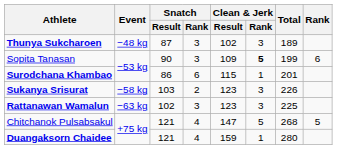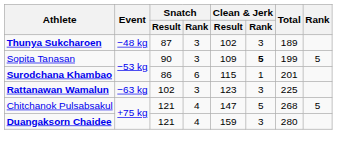 <table class="wikitable" style="font-size:90%">
 <tr>
 <th rowspan="2">Athlete</th>
 <th rowspan="2">Event</th>
 <th colspan="2">Snatch</th>
 <th colspan="2">Clean & Jerk</th>
 <th rowspan="2">Total</th>
 <th rowspan="2">Rank</th>
 </tr>
 <tr style="font-size:95%">
 <th>Result</th>
 <th>Rank</th>
 <th>Result</th>
 <th>Rank</th>
 </tr>
 <tr align=center>
 <td align=left><strong><a href='#'>Thunya Sukcharoen</a></strong></td>
 <td align=left><a href='#'>−48 kg</a></td>
 <td>87</td>
 <td>3</td>
 <td>102</td>
 <td>3</td>
 <td>189</td>
 <td></td>
 </tr>
 <tr align=center>
 <td align=left><a href='#'>Sopita Tanasan</a></td>
 <td align=left rowspan=2><a href='#'>−53 kg</a></td>
 <td>90</td>
 <td>3</td>
 <td>109</td>
 <td><strong>5</strong></td>
 <td>199</td>
-<td>6</td>
+<td>5</td>
 </tr>
 <tr align=center>
 <td align=left><strong><a href='#'>Surodchana Khambao</a></strong></td>
 <td>86</td>
 <td>6</td>
 <td>115</td>
 <td>1</td>
 <td>201</td>
-<td></td>
-</tr>
-<tr align=center>
-<td align=left><strong><a href='#'>Sukanya Srisurat</a></strong></td>
-<td align=left><a href='#'>−58 kg</a></td>
-<td>103</td>
-<td>2</td>
-<td>123</td>
-<td>3</td>
-<td>226</td>
 <td></td>
 </tr>
 <tr align=center>
 <td align=left><strong><a href='#'>Rattanawan Wamalun</a></strong></td>
 <td align=left><a href='#'>−63 kg</a></td>
 <td>102</td>
 <td>3</td>
 <td>123</td>
 <td>3</td>
 <td>225</td>
 <td></td>
 </tr>
 <tr align=center>
 <td align=left><a href='#'>Chitchanok Pulsabsakul</a></td>
 <td align=left rowspan=2><a href='#'>+75 kg</a></td>
 <td>121</td>
 <td>4</td>
 <td>147</td>
 <td>5</td>
 <td>268</td>
 <td>5</td>
 </tr>
 <tr align=center>
 <td align=left><strong><a href='#'>Duangaksorn Chaidee</a></strong></td>
 <td>121</td>
 <td>4</td>
 <td>159</td>
-<td>1</td>
+<td>3</td>
 <td>280</td>
 <td></td>
 </tr>
 </table>
